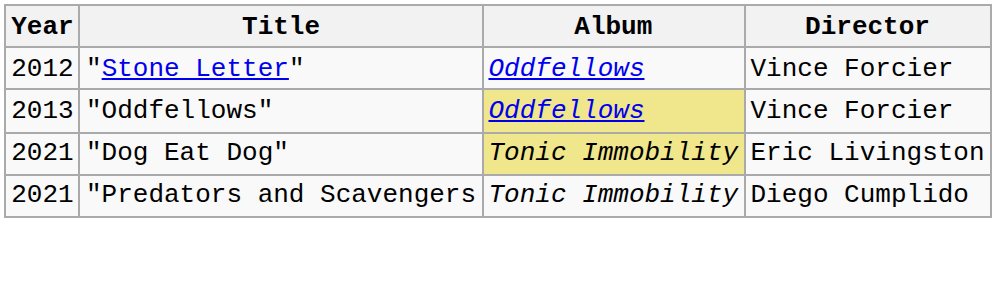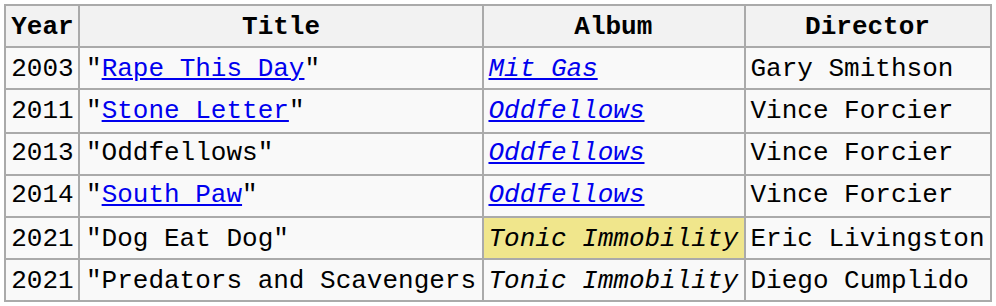 <table class="wikitable">
 <tr>
 <th>Year</th>
 <th>Title</th>
 <th>Album</th>
 <th>Director</th>
 </tr>
 <tr>
-<td>2012</td>
+<td>2003</td>
+<td>"<a href='#'>Rape This Day</a>"</td>
+<td><em><a href='#'>Mit Gas</a></em></td>
+<td>Gary Smithson</td>
+</tr>
+<tr>
+<td>2011</td>
 <td>"<a href='#'>Stone Letter</a>"</td>
 <td><em><a href='#'>Oddfellows</a></em></td>
 <td>Vince Forcier</td>
 </tr>
 <tr>
 <td>2013</td>
 <td>"Oddfellows"</td>
-<td style="background: khaki;"><em><a href='#'>Oddfellows</a></em></td>
+<td><em><a href='#'>Oddfellows</a></em></td>
+<td>Vince Forcier</td>
+</tr>
+<tr>
+<td>2014</td>
+<td>"<a href='#'>South Paw</a>"</td>
+<td><em><a href='#'>Oddfellows</a></em></td>
 <td>Vince Forcier</td>
 </tr>
 <tr>
 <td>2021</td>
 <td>"Dog Eat Dog"</td>
 <td style="background: khaki;"><em>Tonic Immobility</em></td>
 <td>Eric Livingston</td>
 </tr>
 <tr>
 <td>2021</td>
 <td>"Predators and Scavengers</td>
 <td><em>Tonic Immobility</em></td>
 <td>Diego Cumplido</td>
 </tr>
 </table>
